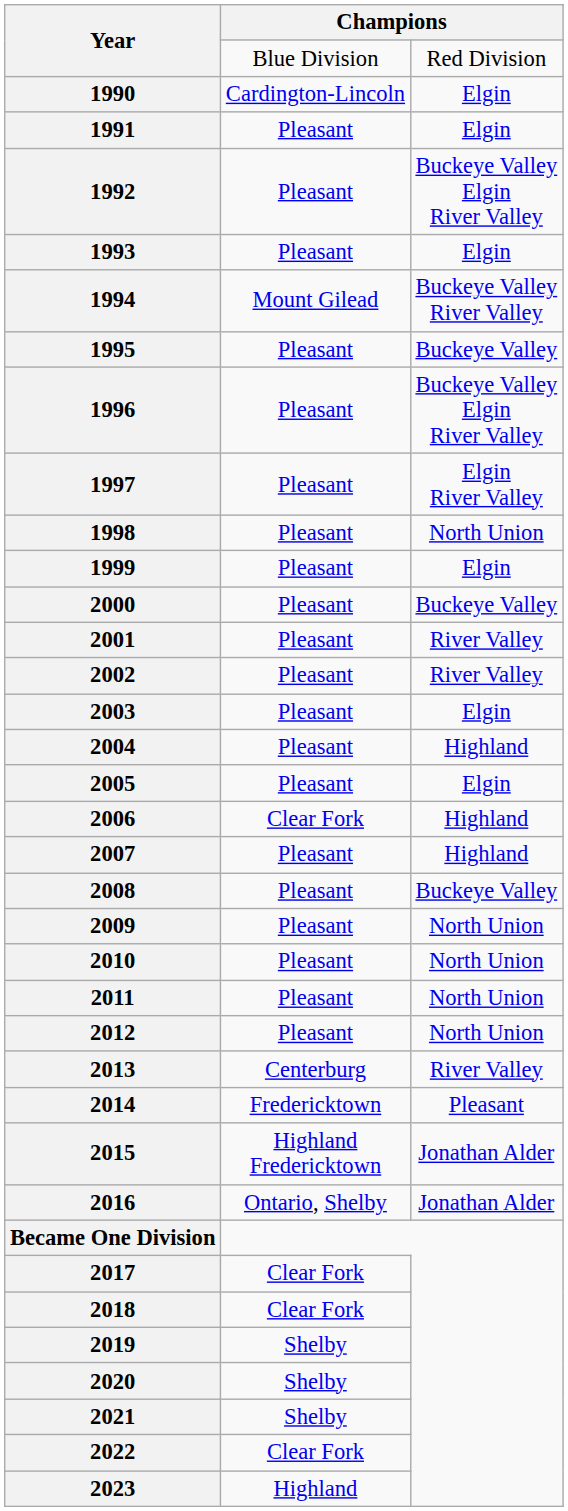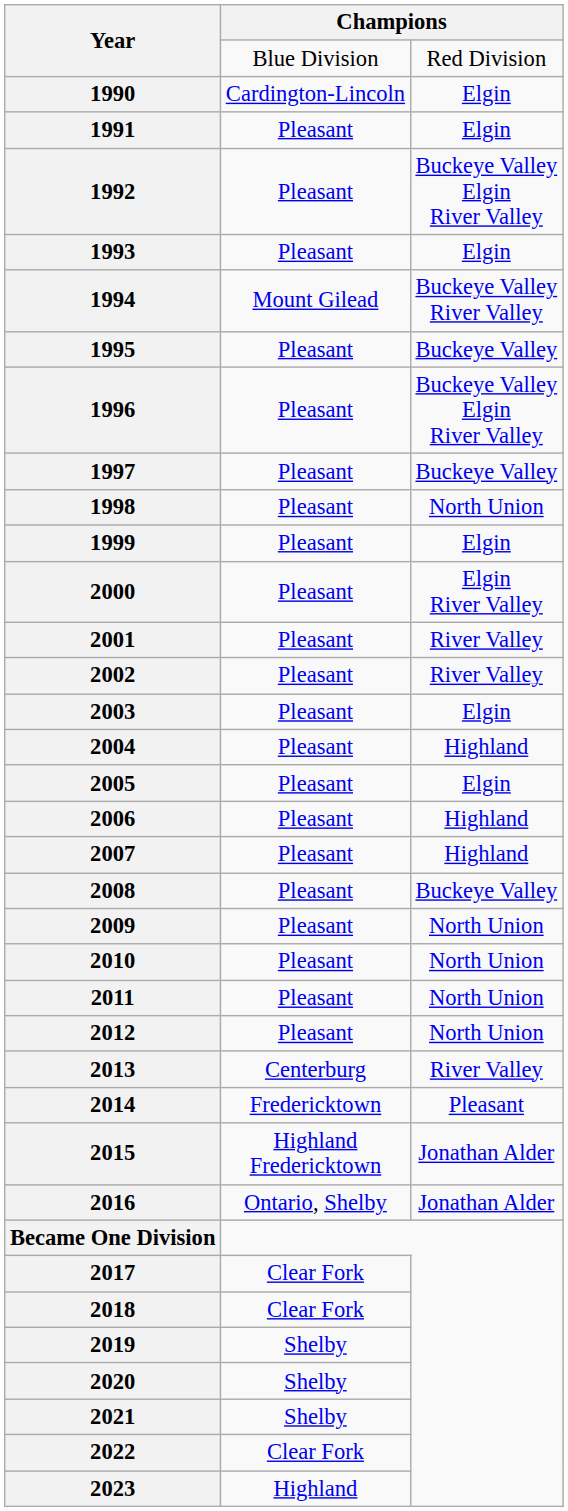 <table class="wikitable" style="text-align: center;">
 <tr>
 <th rowspan=2>Year</th>
 <th colspan=5>Champions</th>
 </tr>
 <tr>
 <td>Blue Division</td>
 <td>Red Division</td>
 </tr>
 <tr>
 <th>1990</th>
 <td><a href='#'>Cardington-Lincoln</a></td>
 <td><a href='#'>Elgin</a></td>
 </tr>
 <tr>
 <th>1991</th>
 <td><a href='#'>Pleasant</a></td>
 <td><a href='#'>Elgin</a></td>
 </tr>
 <tr>
 <th>1992</th>
 <td><a href='#'>Pleasant</a></td>
 <td><a href='#'>Buckeye Valley</a><br><a href='#'>Elgin</a><br><a href='#'>River Valley</a></td>
 </tr>
 <tr>
 <th>1993</th>
 <td><a href='#'>Pleasant</a></td>
 <td><a href='#'>Elgin</a></td>
 </tr>
 <tr>
 <th>1994</th>
 <td><a href='#'>Mount Gilead</a></td>
 <td><a href='#'>Buckeye Valley</a><br><a href='#'>River Valley</a></td>
 </tr>
 <tr>
 <th>1995</th>
 <td><a href='#'>Pleasant</a></td>
 <td><a href='#'>Buckeye Valley</a></td>
 </tr>
 <tr>
 <th>1996</th>
 <td><a href='#'>Pleasant</a></td>
 <td><a href='#'>Buckeye Valley</a><br><a href='#'>Elgin</a><br><a href='#'>River Valley</a></td>
 </tr>
 <tr>
 <th>1997</th>
 <td><a href='#'>Pleasant</a></td>
-<td><a href='#'>Elgin</a><br><a href='#'>River Valley</a></td>
+<td><a href='#'>Buckeye Valley</a></td>
 </tr>
 <tr>
 <th>1998</th>
 <td><a href='#'>Pleasant</a></td>
 <td><a href='#'>North Union</a></td>
 </tr>
 <tr>
 <th>1999</th>
 <td><a href='#'>Pleasant</a></td>
 <td><a href='#'>Elgin</a></td>
 </tr>
 <tr>
 <th>2000</th>
 <td><a href='#'>Pleasant</a></td>
-<td><a href='#'>Buckeye Valley</a></td>
+<td><a href='#'>Elgin</a><br><a href='#'>River Valley</a></td>
 </tr>
 <tr>
 <th>2001</th>
 <td><a href='#'>Pleasant</a></td>
 <td><a href='#'>River Valley</a></td>
 </tr>
 <tr>
 <th>2002</th>
 <td><a href='#'>Pleasant</a></td>
 <td><a href='#'>River Valley</a></td>
 </tr>
 <tr>
 <th>2003</th>
 <td><a href='#'>Pleasant</a></td>
 <td><a href='#'>Elgin</a></td>
 </tr>
 <tr>
 <th>2004</th>
 <td><a href='#'>Pleasant</a></td>
 <td><a href='#'>Highland</a></td>
 </tr>
 <tr>
 <th>2005</th>
 <td><a href='#'>Pleasant</a></td>
 <td><a href='#'>Elgin</a></td>
 </tr>
 <tr>
 <th>2006</th>
-<td><a href='#'>Clear Fork</a></td>
+<td><a href='#'>Pleasant</a></td>
 <td><a href='#'>Highland</a></td>
 </tr>
 <tr>
 <th>2007</th>
 <td><a href='#'>Pleasant</a></td>
 <td><a href='#'>Highland</a></td>
 </tr>
 <tr>
 <th>2008</th>
 <td><a href='#'>Pleasant</a></td>
 <td><a href='#'>Buckeye Valley</a></td>
 </tr>
 <tr>
 <th>2009</th>
 <td><a href='#'>Pleasant</a></td>
 <td><a href='#'>North Union</a></td>
 </tr>
 <tr>
 <th>2010</th>
 <td><a href='#'>Pleasant</a></td>
 <td><a href='#'>North Union</a></td>
 </tr>
 <tr>
 <th>2011</th>
 <td><a href='#'>Pleasant</a></td>
 <td><a href='#'>North Union</a></td>
 </tr>
 <tr>
 <th>2012</th>
 <td><a href='#'>Pleasant</a></td>
 <td><a href='#'>North Union</a></td>
 </tr>
 <tr>
 <th>2013</th>
 <td><a href='#'>Centerburg</a></td>
 <td><a href='#'>River Valley</a></td>
 </tr>
 <tr>
 <th>2014</th>
 <td><a href='#'>Fredericktown</a></td>
 <td><a href='#'>Pleasant</a></td>
 </tr>
 <tr>
 <th>2015</th>
 <td><a href='#'>Highland</a><br><a href='#'>Fredericktown</a></td>
 <td><a href='#'>Jonathan Alder</a></td>
 </tr>
 <tr>
 <th>2016</th>
 <td><a href='#'>Ontario</a>, <a href='#'>Shelby</a></td>
 <td><a href='#'>Jonathan Alder</a></td>
 </tr>
 <tr>
 <th>Became One Division</th>
 </tr>
 <tr>
 <th>2017</th>
 <td><a href='#'>Clear Fork</a></td>
 </tr>
 <tr>
 <th>2018</th>
 <td><a href='#'>Clear Fork</a></td>
 </tr>
 <tr>
 <th>2019</th>
 <td><a href='#'>Shelby</a></td>
 </tr>
 <tr>
 <th>2020</th>
 <td><a href='#'>Shelby</a></td>
 </tr>
 <tr>
 <th>2021</th>
 <td><a href='#'>Shelby</a></td>
 </tr>
 <tr>
 <th>2022</th>
 <td><a href='#'>Clear Fork</a></td>
 </tr>
 <tr>
 <th>2023</th>
 <td><a href='#'>Highland</a></td>
 </tr>
 </table>
